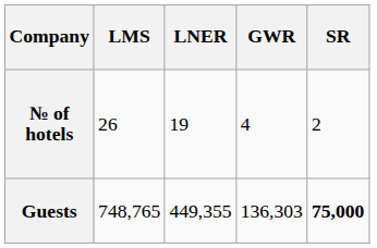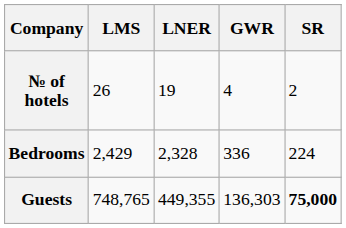 <table class="wikitable" style="text-align: left; width: 200px; height: 200px;">
 <tr>
 <th scope="col">Company</th>
 <th scope="col">LMS</th>
 <th scope="col">LNER</th>
 <th scope="col">GWR</th>
 <th scope="col">SR</th>
 </tr>
 <tr>
 <th scope="row">№ of hotels</th>
 <td>26</td>
 <td>19</td>
 <td>4</td>
 <td>2</td>
 </tr>
 <tr>
+<th scope="row">Bedrooms</th>
+<td>2,429</td>
+<td>2,328</td>
+<td>336</td>
+<td>224</td>
+</tr>
+<tr>
 <th scope="row">Guests</th>
 <td>748,765</td>
 <td>449,355</td>
 <td>136,303</td>
 <td><strong>75,000</strong></td>
 </tr>
 </table>
